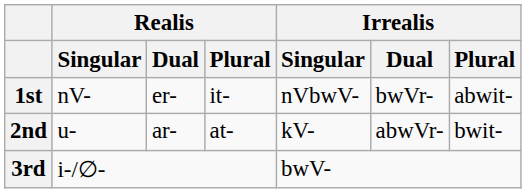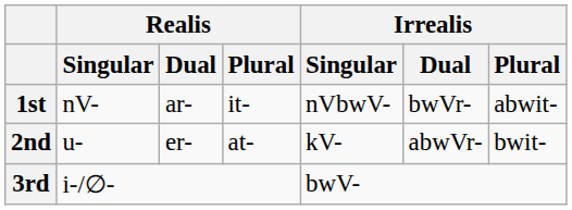 <table class="wikitable">
 <tr>
 <th></th>
 <th colspan="3">Realis</th>
 <th colspan="3">Irrealis</th>
 </tr>
 <tr>
 <th></th>
 <th>Singular</th>
 <th>Dual</th>
 <th>Plural</th>
 <th>Singular</th>
 <th>Dual</th>
 <th>Plural</th>
 </tr>
 <tr>
 <th>1st</th>
 <td>nV-</td>
-<td>er-</td>
+<td>ar-</td>
 <td>it-</td>
 <td>nVbwV-</td>
 <td>bwVr-</td>
 <td>abwit-</td>
 </tr>
 <tr>
 <th>2nd</th>
 <td>u-</td>
-<td>ar-</td>
+<td>er-</td>
 <td>at-</td>
 <td>kV-</td>
 <td>abwVr-</td>
 <td>bwit-</td>
 </tr>
 <tr>
 <th>3rd</th>
 <td colspan="3">i-/∅-</td>
 <td colspan="3">bwV-</td>
 </tr>
 </table>
